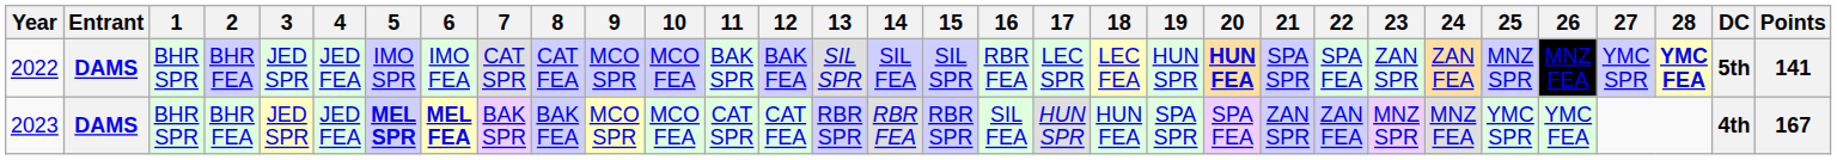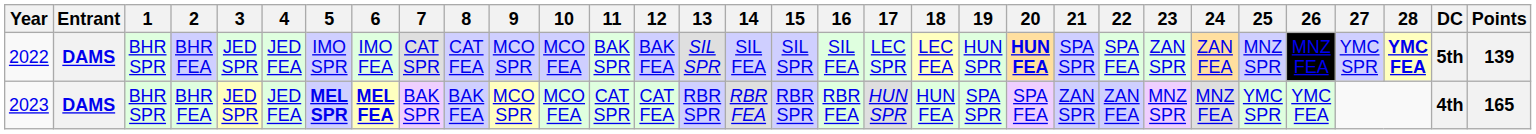 <table class="wikitable" style="text-align:center; font-size:85%">
 <tr>
 <th>Year</th>
 <th>Entrant</th>
 <th>1</th>
 <th>2</th>
 <th>3</th>
 <th>4</th>
 <th>5</th>
 <th>6</th>
 <th>7</th>
 <th>8</th>
 <th>9</th>
 <th>10</th>
 <th>11</th>
 <th>12</th>
 <th>13</th>
 <th>14</th>
 <th>15</th>
 <th>16</th>
 <th>17</th>
 <th>18</th>
 <th>19</th>
 <th>20</th>
 <th>21</th>
 <th>22</th>
 <th>23</th>
 <th>24</th>
 <th>25</th>
 <th>26</th>
 <th>27</th>
 <th>28</th>
 <th>DC</th>
 <th>Points</th>
 </tr>
 <tr>
 <td><a href='#'>2022</a></td>
 <th nowrap><a href='#'>DAMS</a></th>
 <td style="background:#DFFFDF;"><a href='#'>BHR<br>SPR</a><br></td>
 <td style="background:#CFCFFF;"><a href='#'>BHR<br>FEA</a><br></td>
 <td style="background:#DFFFDF;"><a href='#'>JED<br>SPR</a><br></td>
 <td style="background:#DFFFDF;"><a href='#'>JED<br>FEA</a><br></td>
 <td style="background:#CFCFFF;"><a href='#'>IMO<br>SPR</a><br></td>
 <td style="background:#DFFFDF;"><a href='#'>IMO<br>FEA</a><br></td>
 <td style="background:#dfdfdf;"><a href='#'>CAT<br>SPR</a><br></td>
 <td style="background:#CFCFFF;"><a href='#'>CAT<br>FEA</a><br></td>
 <td style="background:#CFCFFF;"><a href='#'>MCO<br>SPR</a><br></td>
 <td style="background:#CFCFFF;"><a href='#'>MCO<br>FEA</a><br></td>
 <td style="background:#DFFFDF;"><a href='#'>BAK<br>SPR</a><br></td>
 <td style="background:#CFCFFF;"><a href='#'>BAK<br>FEA</a><br></td>
 <td style="background:#DFDFDF;"><em><a href='#'>SIL<br>SPR</a></em><br></td>
 <td style="background:#CFCFFF;"><a href='#'>SIL<br>FEA</a><br></td>
 <td style="background:#CFCFFF;"><a href='#'>SIL<br>SPR</a><br></td>
-<td style="background:#DFFFDF;"><a href='#'>RBR<br>FEA</a><br></td>
+<td style="background:#DFFFDF;"><a href='#'>SIL<br>FEA</a><br></td>
 <td style="background:#DFFFDF;"><a href='#'>LEC<br>SPR</a><br></td>
 <td style="background:#FFFFBF;"><a href='#'>LEC<br>FEA</a><br></td>
 <td style="background:#DFFFDF;"><a href='#'>HUN<br>SPR</a><br></td>
 <td style="background:#FFDF9F;"><strong><a href='#'>HUN<br>FEA</a></strong><br></td>
 <td style="background:#CFCFFF;"><a href='#'>SPA<br>SPR</a><br></td>
 <td style="background:#DFFFDF;"><a href='#'>SPA<br>FEA</a><br></td>
 <td style="background:#DFFFDF;"><a href='#'>ZAN<br>SPR</a><br></td>
 <td style="background:#FFDF9F;"><a href='#'>ZAN<br>FEA</a><br></td>
 <td style="background:#CFCFFF;"><a href='#'>MNZ<br>SPR</a><br></td>
 <td style="background:#000000; color:white;"><a href='#'><span>MNZ<br>FEA</span></a><br></td>
 <td style="background:#CFCFFF;"><a href='#'>YMC<br>SPR</a><br></td>
 <td style="background:#FFFFBF;"><strong><a href='#'>YMC<br>FEA</a></strong><br></td>
 <th>5th</th>
-<th>141</th>
+<th>139</th>
 </tr>
 <tr>
 <td><a href='#'>2023</a></td>
 <th nowrap><a href='#'>DAMS</a></th>
 <td style="background:#DFFFDF;"><a href='#'>BHR<br>SPR</a><br></td>
 <td style="background:#DFFFDF;"><a href='#'>BHR<br>FEA</a><br></td>
 <td style="background:#FFFFBF;"><a href='#'>JED<br>SPR</a><br></td>
 <td style="background:#DFFFDF;"><a href='#'>JED<br>FEA</a><br></td>
 <td style="background:#CFCFFF;"><strong><a href='#'>MEL<br>SPR</a><br></strong></td>
 <td style="background:#FFFFBF;"><strong><a href='#'>MEL<br>FEA</a></strong><br></td>
 <td style="background:#EFCFFF;"><a href='#'>BAK<br>SPR</a><br></td>
 <td style="background:#CFCFFF;"><a href='#'>BAK<br>FEA</a><br></td>
 <td style="background:#FFFFBF;"><a href='#'>MCO<br>SPR</a><br></td>
 <td style="background:#DFFFDF;"><a href='#'>MCO<br>FEA</a><br></td>
 <td style="background:#DFFFDF;"><a href='#'>CAT<br>SPR</a><br></td>
 <td style="background:#DFFFDF;"><a href='#'>CAT<br>FEA</a><br></td>
 <td style="background:#CFCFFF;"><a href='#'>RBR<br>SPR</a><br></td>
 <td style="background:#DFDFDF;"><em><a href='#'>RBR<br>FEA</a></em><br></td>
 <td style="background:#CFCFFF;"><a href='#'>RBR<br>SPR</a><br></td>
-<td style="background:#DFFFDF;"><a href='#'>SIL<br>FEA</a><br></td>
+<td style="background:#DFFFDF;"><a href='#'>RBR<br>FEA</a><br></td>
 <td style="background:#DFDFDF;"><em><a href='#'>HUN<br>SPR</a></em><br></td>
 <td style="background:#DFFFDF;"><a href='#'>HUN<br>FEA</a><br></td>
 <td style="background:#DFFFDF;"><a href='#'>SPA<br>SPR</a><br></td>
 <td style="background:#EFCFFF;"><a href='#'>SPA<br>FEA</a><br></td>
 <td style="background:#CFCFFF;"><a href='#'>ZAN<br>SPR</a><br></td>
 <td style="background:#CFCFFF;"><a href='#'>ZAN<br>FEA</a><br></td>
 <td style="background:#EFCFFF;"><a href='#'>MNZ<br>SPR</a><br></td>
 <td style="background:#DFDFDF;"><a href='#'>MNZ<br>FEA</a><br></td>
 <td style="background:#DFFFDF;"><a href='#'>YMC<br>SPR</a><br></td>
 <td style="background:#DFFFDF;"><a href='#'>YMC<br>FEA</a><br></td>
 <td colspan=2></td>
 <th>4th</th>
-<th>167</th>
+<th>165</th>
 </tr>
 </table>
